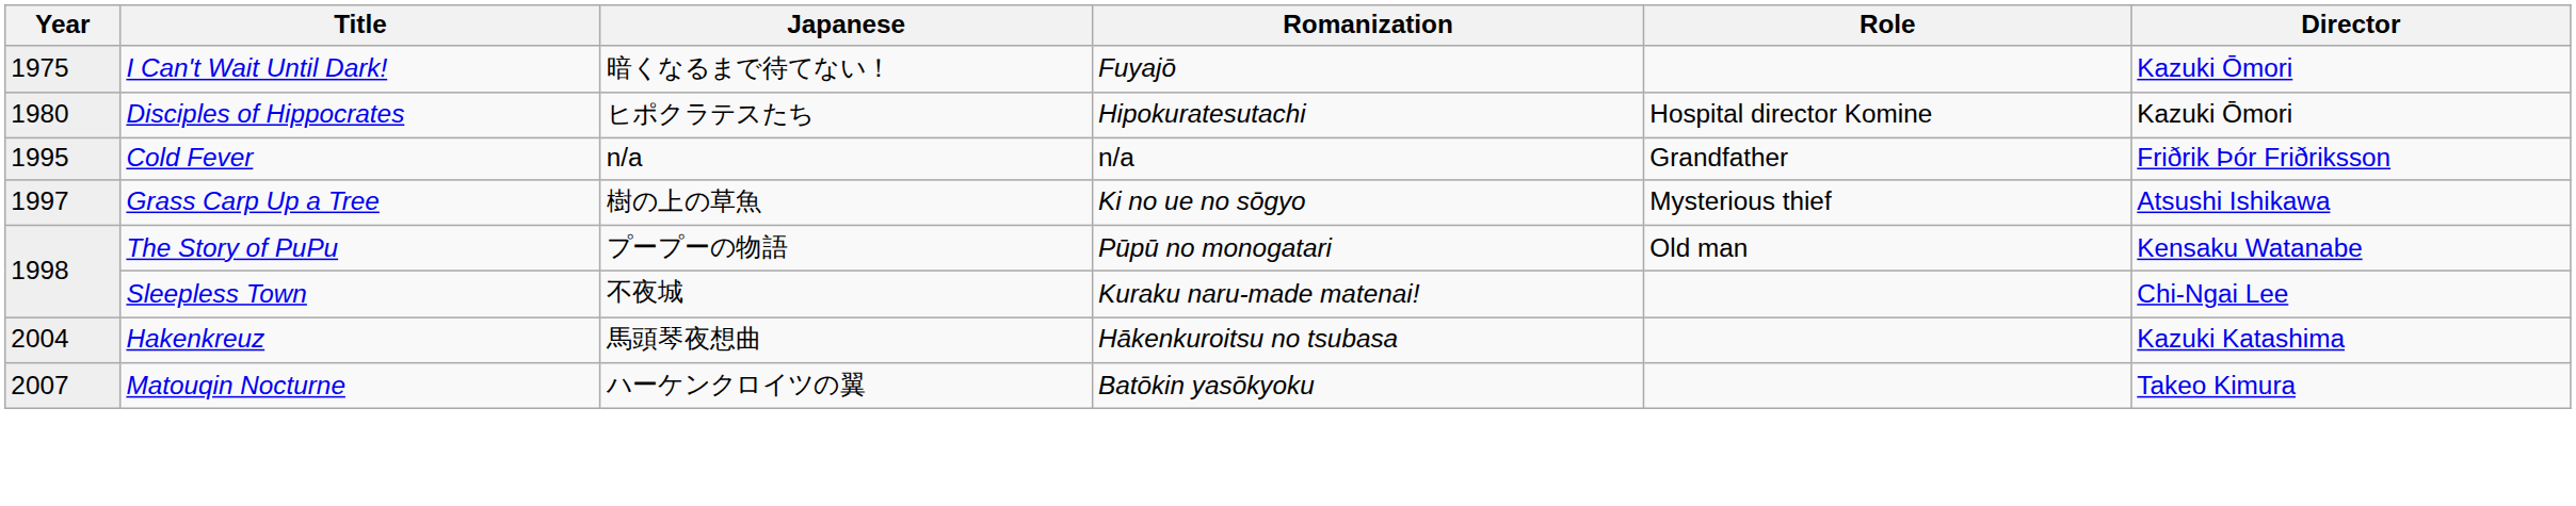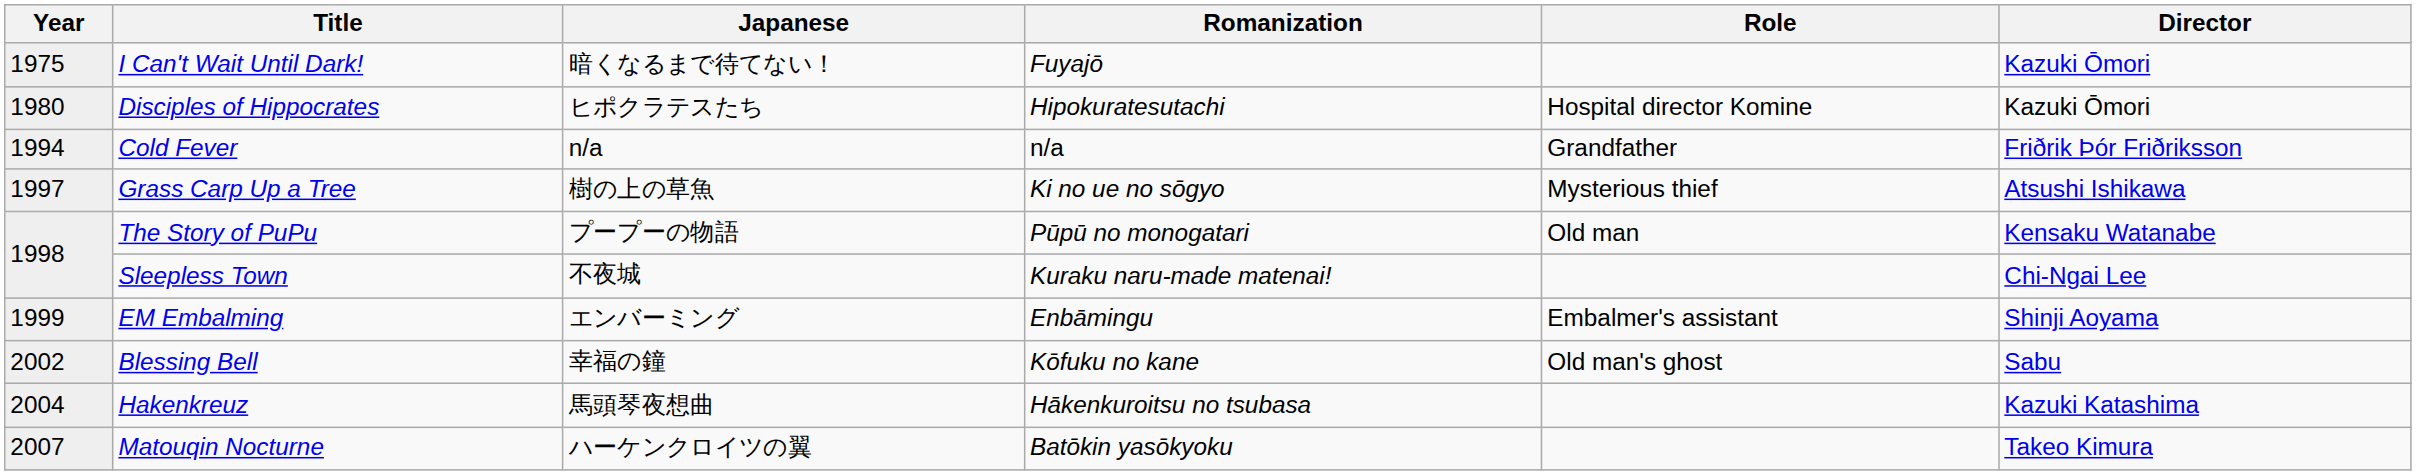 <table class="wikitable" width="100%">
 <tr>
 <th>Year</th>
 <th>Title</th>
 <th>Japanese</th>
 <th>Romanization</th>
 <th>Role</th>
 <th>Director</th>
 </tr>
 <tr>
 <td style=background:#efefef;>1975</td>
 <td><em><a href='#'>I Can't Wait Until Dark!</a></em></td>
 <td>暗くなるまで待てない！</td>
 <td><em>Fuyajō</em></td>
 <td></td>
 <td><a href='#'>Kazuki Ōmori</a></td>
 </tr>
 <tr>
 <td style=background:#efefef;>1980</td>
 <td><em><a href='#'>Disciples of Hippocrates</a></em></td>
 <td>ヒポクラテスたち</td>
 <td><em>Hipokuratesutachi</em></td>
 <td>Hospital director Komine</td>
 <td>Kazuki Ōmori</td>
 </tr>
 <tr>
-<td style=background:#efefef;>1995</td>
+<td style=background:#efefef;>1994</td>
 <td><em><a href='#'>Cold Fever</a></em></td>
 <td>n/a</td>
 <td>n/a</td>
 <td>Grandfather</td>
 <td><a href='#'>Friðrik Þór Friðriksson</a></td>
 </tr>
 <tr>
 <td style=background:#efefef;>1997</td>
 <td><em><a href='#'>Grass Carp Up a Tree</a></em></td>
 <td>樹の上の草魚</td>
 <td><em>Ki no ue no sōgyo</em></td>
 <td>Mysterious thief</td>
 <td><a href='#'>Atsushi Ishikawa</a></td>
 </tr>
 <tr>
 <td rowspan=2 style=background:#efefef;>1998</td>
 <td><em><a href='#'>The Story of PuPu</a></em></td>
 <td>プープーの物語</td>
 <td><em>Pūpū no monogatari</em></td>
 <td>Old man</td>
 <td><a href='#'>Kensaku Watanabe</a></td>
 </tr>
 <tr>
 <td><em><a href='#'>Sleepless Town</a></em></td>
 <td>不夜城</td>
 <td><em>Kuraku naru-made matenai!</em></td>
 <td></td>
 <td><a href='#'>Chi-Ngai Lee</a></td>
 </tr>
 <tr>
+<td style=background:#efefef;>1999</td>
+<td><em><a href='#'>EM Embalming</a></em></td>
+<td>エンバーミング</td>
+<td><em>Enbāmingu</em></td>
+<td>Embalmer's assistant</td>
+<td><a href='#'>Shinji Aoyama</a></td>
+</tr>
+<tr>
+<td style=background:#efefef;>2002</td>
+<td><em><a href='#'>Blessing Bell</a></em></td>
+<td>幸福の鐘</td>
+<td><em>Kōfuku no kane</em></td>
+<td>Old man's ghost</td>
+<td><a href='#'>Sabu</a></td>
+</tr>
+<tr>
 <td style=background:#efefef;>2004</td>
 <td><em><a href='#'>Hakenkreuz</a></em></td>
 <td>馬頭琴夜想曲</td>
 <td><em>Hākenkuroitsu no tsubasa</em></td>
 <td></td>
 <td><a href='#'>Kazuki Katashima</a></td>
 </tr>
 <tr>
 <td style=background:#efefef;>2007</td>
 <td><em><a href='#'>Matouqin Nocturne</a></em></td>
 <td>ハーケンクロイツの翼</td>
 <td><em>Batōkin yasōkyoku</em></td>
 <td></td>
 <td><a href='#'>Takeo Kimura</a></td>
 </tr>
 </table>
